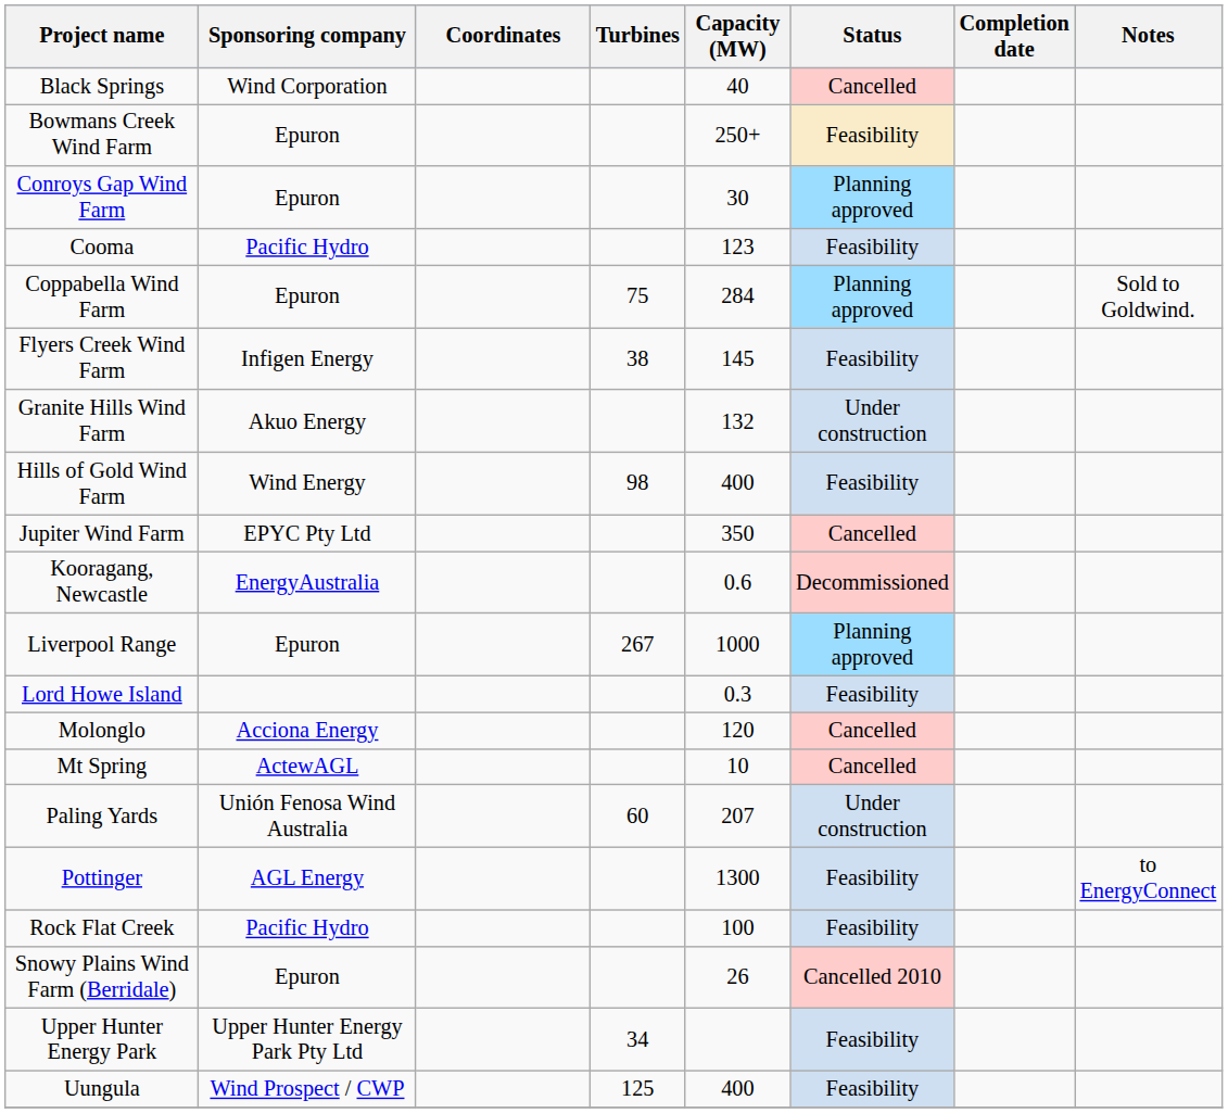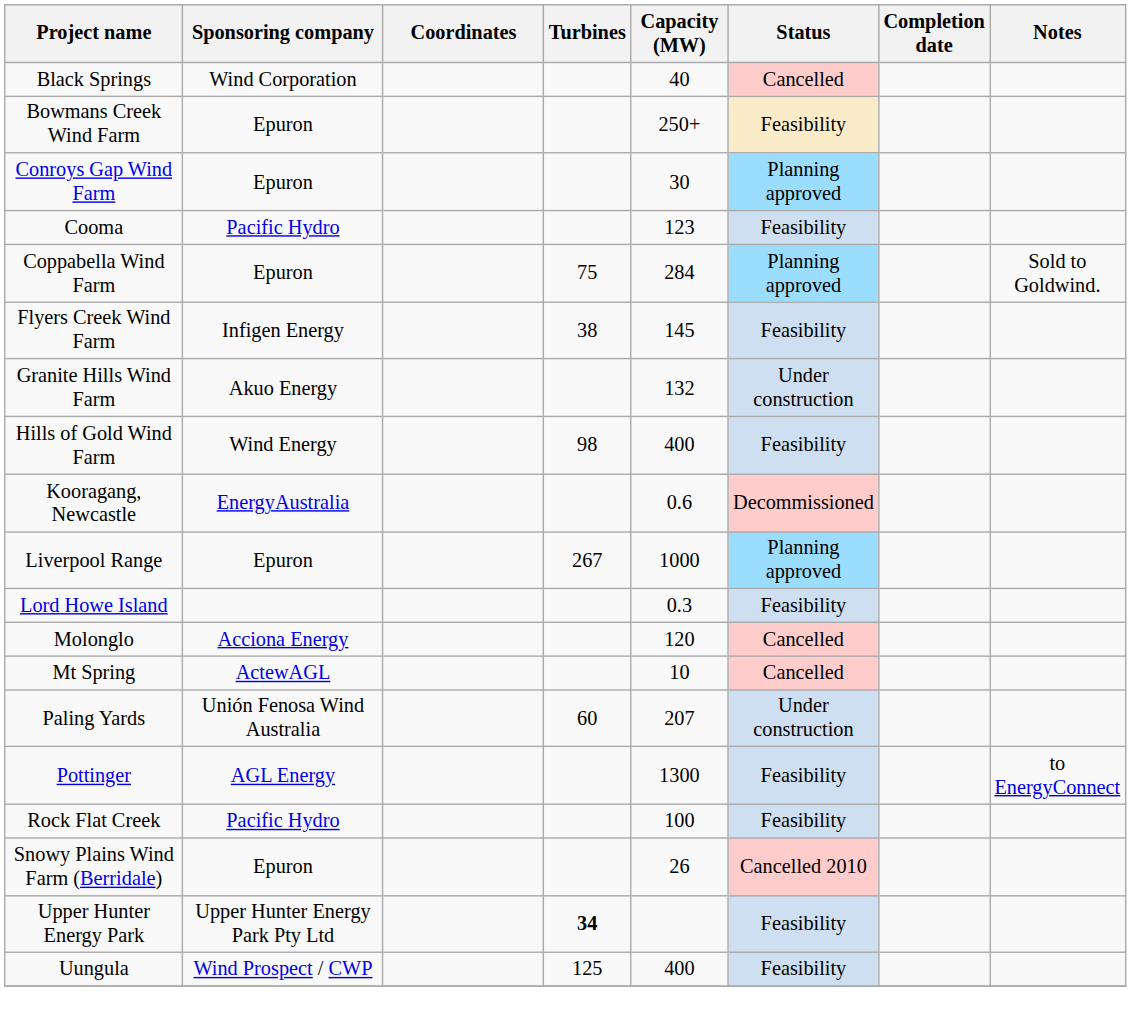 <table class="wikitable sortable" style="text-align:center; font-size:90%; border-collapse:collapse;" width=90%>
 <tr style="background:#C1D8FF;">
 <th width=25%>Project name</th>
 <th width=25%>Sponsoring company</th>
 <th width=20%>Coordinates</th>
 <th>Turbines</th>
 <th width=10%>Capacity (MW)</th>
 <th width=10%>Status</th>
 <th>Completion date</th>
 <th width=10%>Notes</th>
 </tr>
 <tr>
 <td>Black Springs</td>
 <td>Wind Corporation</td>
 <td></td>
 <td></td>
 <td>40</td>
 <td style="background:#FFCCCC;">Cancelled</td>
 <td></td>
 <td></td>
 </tr>
 <tr>
 <td>Bowmans Creek Wind Farm</td>
 <td>Epuron</td>
 <td></td>
 <td></td>
 <td>250+</td>
 <td style="background:#FAECC8;">Feasibility</td>
 <td></td>
 <td></td>
 </tr>
 <tr>
 <td><a href='#'>Conroys Gap Wind Farm</a></td>
 <td>Epuron</td>
 <td></td>
 <td></td>
 <td>30</td>
 <td style="background:#9BDDFF;">Planning approved</td>
 <td></td>
 <td></td>
 </tr>
 <tr>
 <td>Cooma</td>
 <td><a href='#'>Pacific Hydro</a></td>
 <td></td>
 <td></td>
 <td>123</td>
 <td style="background:#CEDFF2;">Feasibility</td>
 <td></td>
 <td></td>
 </tr>
 <tr>
 <td>Coppabella Wind Farm</td>
 <td>Epuron</td>
 <td></td>
 <td>75</td>
 <td>284</td>
 <td style="background:#9BDDFF;">Planning approved</td>
 <td></td>
 <td>Sold to Goldwind.</td>
 </tr>
 <tr>
 <td>Flyers Creek Wind Farm</td>
 <td>Infigen Energy</td>
 <td></td>
 <td>38</td>
 <td>145</td>
 <td style="background:#CEDFF2;">Feasibility</td>
 <td></td>
 <td></td>
 </tr>
 <tr>
 <td>Granite Hills Wind Farm</td>
 <td>Akuo Energy</td>
 <td></td>
 <td></td>
 <td>132</td>
 <td style="background:#CEDFF2;">Under construction</td>
 <td></td>
 <td></td>
 </tr>
 <tr>
 <td>Hills of Gold Wind Farm</td>
 <td>Wind Energy</td>
 <td></td>
 <td>98</td>
 <td>400</td>
 <td style="background:#CEDFF2;">Feasibility</td>
-<td></td>
-<td></td>
-</tr>
-<tr>
-<td>Jupiter Wind Farm</td>
-<td>EPYC Pty Ltd</td>
-<td></td>
-<td></td>
-<td>350</td>
-<td style="background:#FFCCCC;">Cancelled</td>
 <td></td>
 <td></td>
 </tr>
 <tr>
 <td>Kooragang, Newcastle</td>
 <td><a href='#'>EnergyAustralia</a></td>
 <td></td>
 <td></td>
 <td>0.6</td>
 <td style="background:#FFCCCC;">Decommissioned</td>
 <td></td>
 <td></td>
 </tr>
 <tr>
 <td>Liverpool Range</td>
 <td>Epuron</td>
 <td></td>
 <td>267</td>
 <td>1000</td>
 <td style="background:#9BDDFF;">Planning approved</td>
 <td></td>
 <td></td>
 </tr>
 <tr>
 <td><a href='#'>Lord Howe Island</a></td>
 <td></td>
 <td></td>
 <td></td>
 <td>0.3</td>
 <td style="background:#CEDFF2;">Feasibility</td>
 <td></td>
 <td></td>
 </tr>
 <tr>
 <td>Molonglo</td>
 <td><a href='#'>Acciona Energy</a></td>
 <td></td>
 <td></td>
 <td>120</td>
 <td style="background:#FFCCCC;">Cancelled</td>
 <td></td>
 <td></td>
 </tr>
 <tr>
 <td>Mt Spring</td>
 <td><a href='#'>ActewAGL</a></td>
 <td></td>
 <td></td>
 <td>10</td>
 <td style="background:#FFCCCC;">Cancelled</td>
 <td></td>
 <td></td>
 </tr>
 <tr>
 <td>Paling Yards</td>
 <td>Unión Fenosa Wind Australia</td>
 <td></td>
 <td>60</td>
 <td>207</td>
 <td style="background:#CEDFF2;">Under construction</td>
 <td></td>
 <td></td>
 </tr>
 <tr>
 <td><a href='#'>Pottinger</a></td>
 <td><a href='#'>AGL Energy</a></td>
 <td></td>
 <td></td>
 <td>1300</td>
 <td style="background:#CEDFF2;">Feasibility</td>
 <td></td>
 <td>to <a href='#'>EnergyConnect</a></td>
 </tr>
 <tr>
 <td>Rock Flat Creek</td>
 <td><a href='#'>Pacific Hydro</a></td>
 <td></td>
 <td></td>
 <td>100</td>
 <td style="background:#CEDFF2;">Feasibility</td>
 <td></td>
 <td></td>
 </tr>
 <tr>
 <td>Snowy Plains Wind Farm (<a href='#'>Berridale</a>)</td>
 <td>Epuron</td>
 <td></td>
 <td></td>
 <td>26</td>
 <td style="background:#FFCCCC;">Cancelled 2010</td>
 <td></td>
 <td></td>
 </tr>
 <tr>
 <td>Upper Hunter Energy Park</td>
 <td>Upper Hunter Energy Park Pty Ltd</td>
 <td></td>
-<td>34</td>
+<td><strong>34</strong></td>
 <td></td>
 <td style="background:#CEDFF2;">Feasibility</td>
 <td></td>
 <td></td>
 </tr>
 <tr>
 <td>Uungula</td>
 <td><a href='#'>Wind Prospect</a> / <a href='#'>CWP</a></td>
 <td></td>
 <td>125</td>
 <td>400</td>
 <td style="background:#CEDFF2;">Feasibility</td>
 <td></td>
 <td></td>
 </tr>
 <tr>
 </tr>
 </table>
